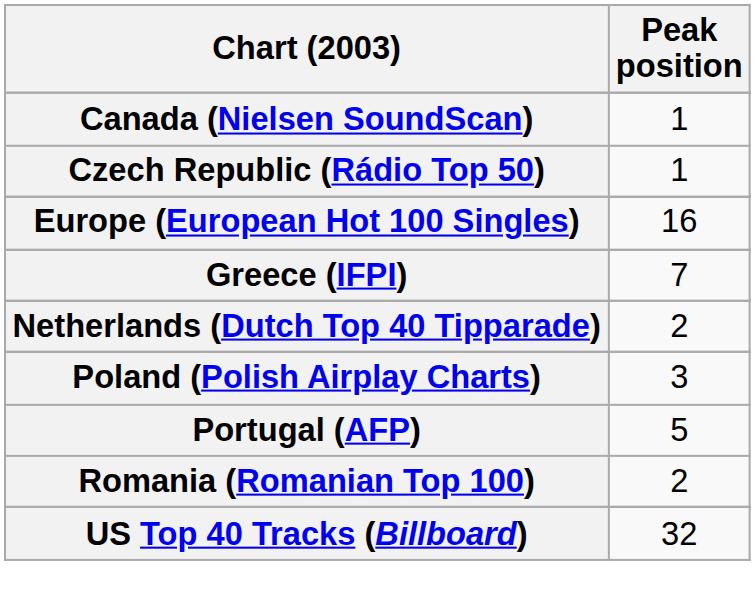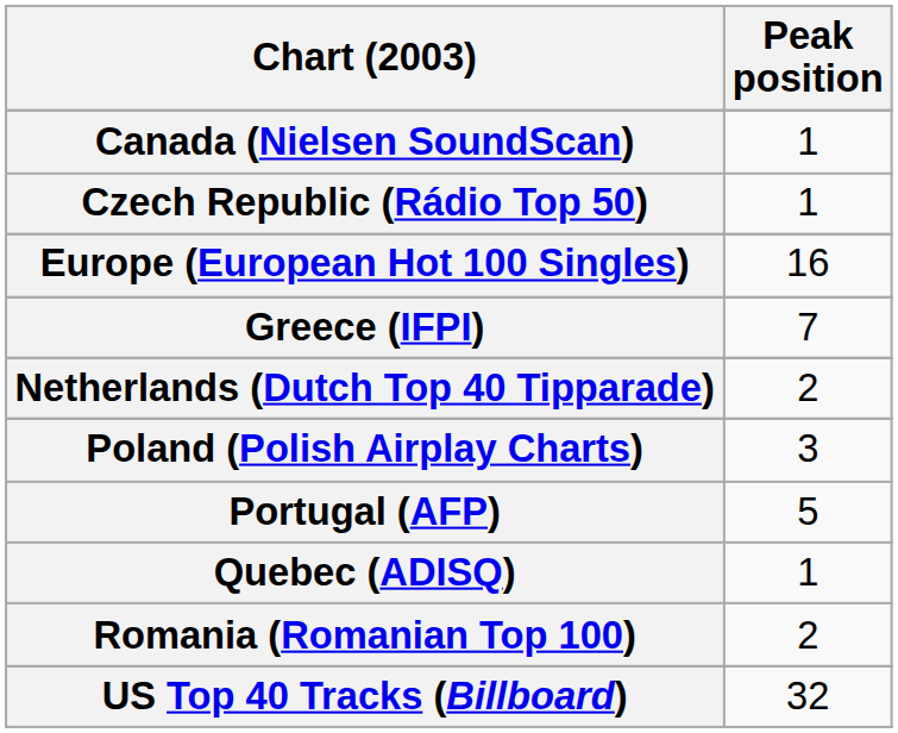 <table class="wikitable sortable plainrowheaders" style="text-align:center">
 <tr>
 <th scope="col">Chart (2003)</th>
 <th scope="col">Peak<br>position</th>
 </tr>
 <tr>
 </tr>
 <tr>
 </tr>
 <tr>
 </tr>
 <tr>
 </tr>
 <tr>
 <th scope="row">Canada (<a href='#'>Nielsen SoundScan</a>)</th>
 <td>1</td>
 </tr>
 <tr>
 <th scope="row">Czech Republic (<a href='#'>Rádio Top 50</a>)</th>
 <td>1</td>
 </tr>
 <tr>
 </tr>
 <tr>
 <th scope="row">Europe (<a href='#'>European Hot 100 Singles</a>)</th>
 <td>16</td>
 </tr>
 <tr>
 </tr>
 <tr>
 </tr>
 <tr>
 </tr>
 <tr>
 <th scope="row">Greece (<a href='#'>IFPI</a>)</th>
 <td>7</td>
 </tr>
 <tr>
 </tr>
 <tr>
 </tr>
 <tr>
 </tr>
 <tr>
 <th scope="row">Netherlands (<a href='#'>Dutch Top 40 Tipparade</a>)</th>
 <td>2</td>
 </tr>
 <tr>
 </tr>
 <tr>
 </tr>
 <tr>
 </tr>
 <tr>
 <th scope="row">Poland (<a href='#'>Polish Airplay Charts</a>)</th>
 <td>3</td>
 </tr>
 <tr>
 <th scope="row">Portugal (<a href='#'>AFP</a>)</th>
 <td>5</td>
 </tr>
 <tr>
+<th scope="row">Quebec (<a href='#'>ADISQ</a>)</th>
+<td>1</td>
+</tr>
+<tr>
 <th scope="row">Romania (<a href='#'>Romanian Top 100</a>)</th>
 <td>2</td>
 </tr>
 <tr>
 </tr>
 <tr>
 </tr>
 <tr>
 </tr>
 <tr>
 </tr>
 <tr>
 </tr>
 <tr>
 </tr>
 <tr>
 </tr>
 <tr>
 </tr>
 <tr>
 </tr>
 <tr>
 </tr>
 <tr>
 <th scope="row">US <a href='#'>Top 40 Tracks</a> (<em><a href='#'>Billboard</a></em>)</th>
 <td>32</td>
 </tr>
 </table>
